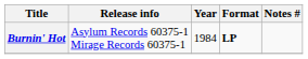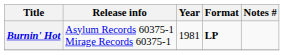 <table class="wikitable plainrowheaders sortable">
 <tr>
 <th scope="col">Title</th>
 <th scope="col">Release info</th>
 <th scope="col">Year</th>
 <th scope="col">Format</th>
 <th scope="col" class="unsortable">Notes #</th>
 </tr>
 <tr>
 <th scope="row"><em><a href='#'>Burnin' Hot</a></em></th>
 <td><a href='#'>Asylum Records</a> 60375-1<br><a href='#'>Mirage Records</a> 60375-1</td>
-<td>1984</td>
+<td>1981</td>
 <td><strong>LP</strong></td>
 <td></td>
 </tr>
 <tr>
 </tr>
 </table>
